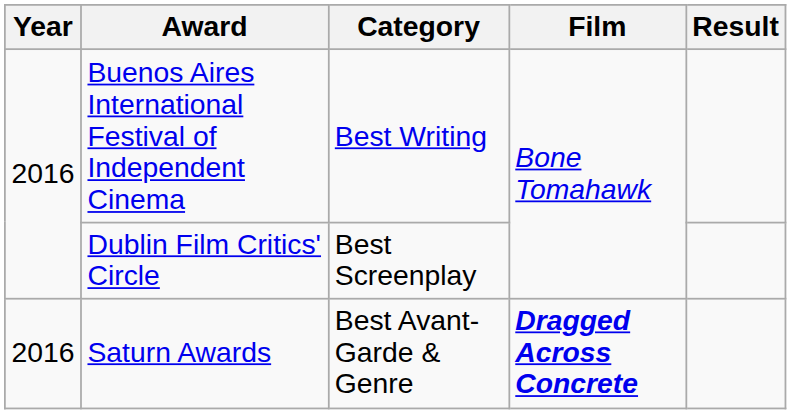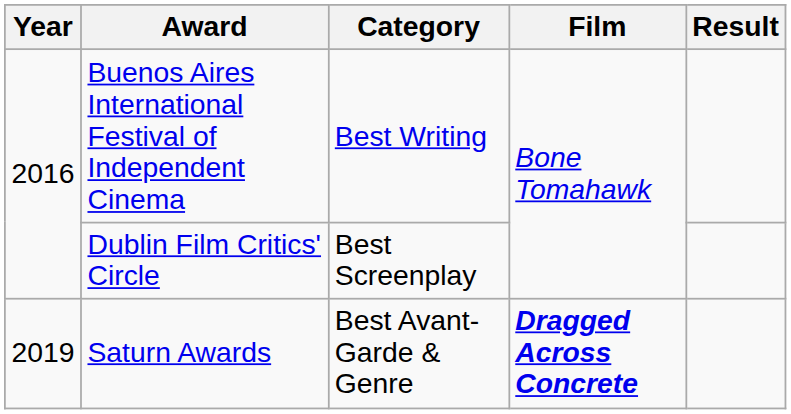 <table class="wikitable sortable" style="width: 50%;">
 <tr>
 <th scope="col">Year</th>
 <th scope="col">Award</th>
 <th scope="col">Category</th>
 <th scope="col">Film</th>
 <th scope="col">Result</th>
 </tr>
 <tr>
 <td rowspan="2">2016</td>
 <td><a href='#'>Buenos Aires International Festival of Independent Cinema</a></td>
 <td><a href='#'>Best Writing</a></td>
 <td rowspan="2"><em><a href='#'>Bone Tomahawk</a></em></td>
 <td></td>
 </tr>
 <tr>
 <td><a href='#'>Dublin Film Critics' Circle</a></td>
 <td>Best Screenplay</td>
 <td></td>
 </tr>
 <tr>
-<td>2016</td>
+<td>2019</td>
 <td><a href='#'>Saturn Awards</a></td>
 <td>Best Avant-Garde & Genre</td>
 <td><strong><em><a href='#'>Dragged Across Concrete</a></em></strong></td>
 <td></td>
 </tr>
 </table>
